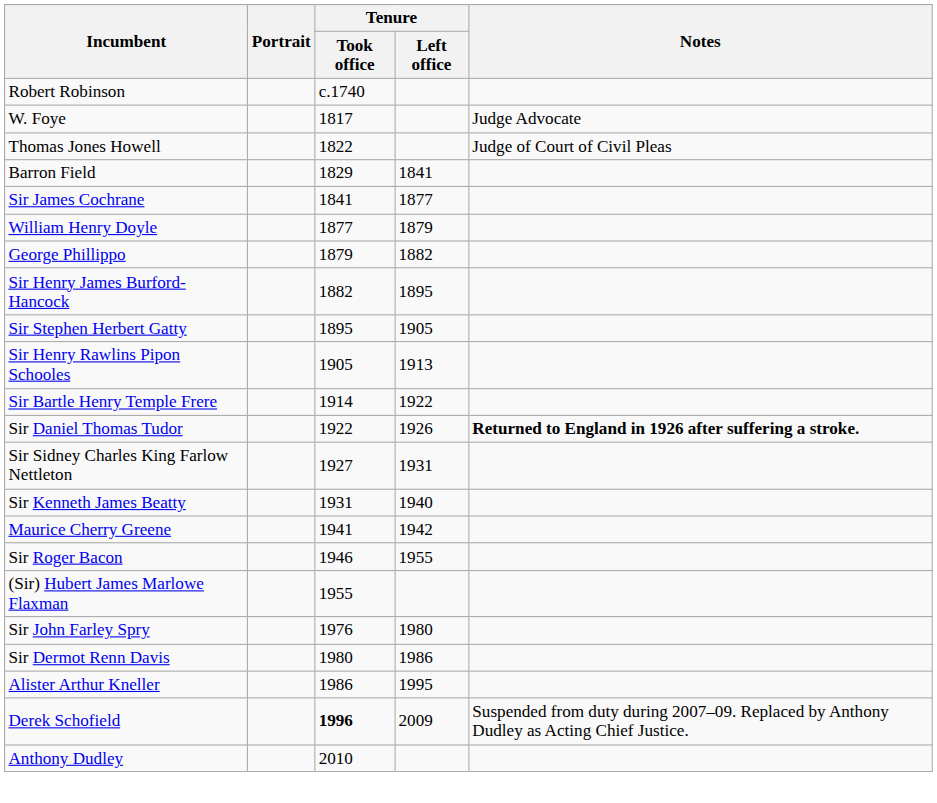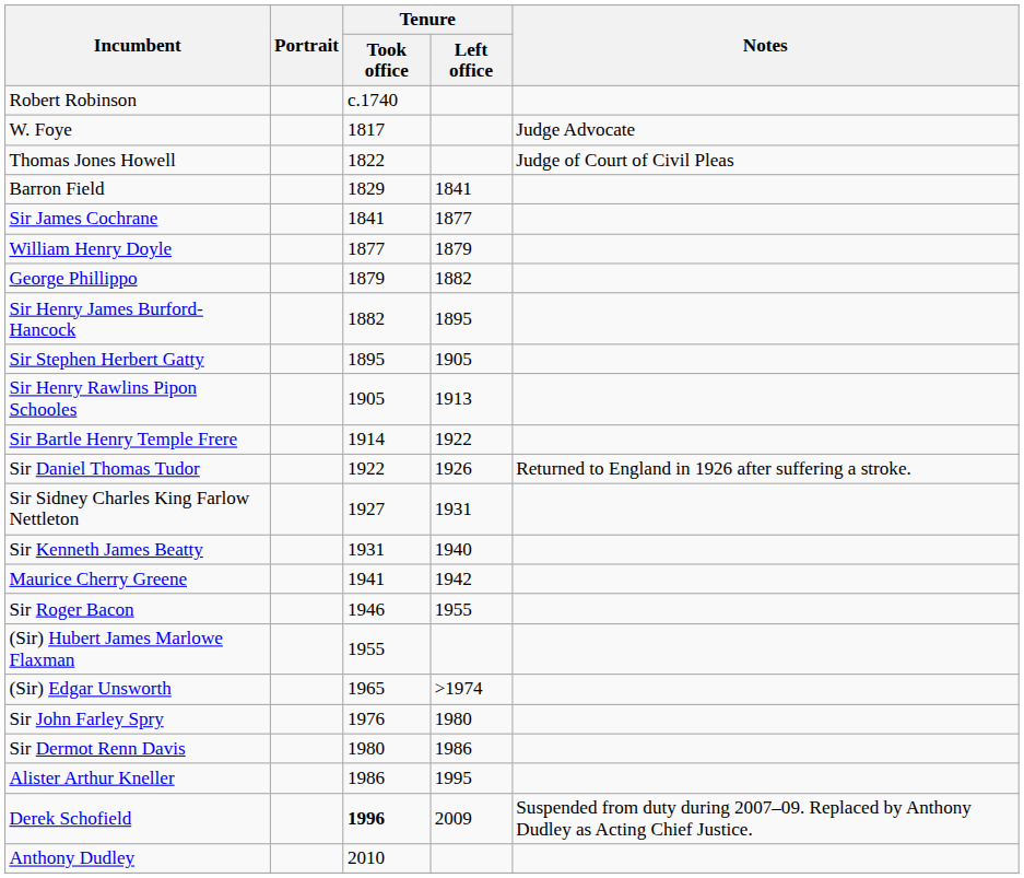 <table class="wikitable" text-align:left">
 <tr>
 <th rowspan="2">Incumbent</th>
 <th rowspan="2">Portrait</th>
 <th colspan="2">Tenure</th>
 <th rowspan="2" width=50%>Notes</th>
 </tr>
 <tr>
 <th>Took office</th>
 <th>Left office</th>
 </tr>
 <tr>
 <td>Robert Robinson</td>
 <td></td>
 <td>c.1740</td>
 <td></td>
 <td></td>
 </tr>
 <tr>
 <td>W. Foye </td>
 <td></td>
 <td>1817</td>
 <td></td>
 <td>Judge Advocate</td>
 </tr>
 <tr>
 <td>Thomas Jones Howell </td>
 <td></td>
 <td>1822</td>
 <td></td>
 <td>Judge of Court of Civil Pleas</td>
 </tr>
 <tr>
 <td>Barron Field </td>
 <td></td>
 <td>1829</td>
 <td>1841</td>
 <td></td>
 </tr>
 <tr>
 <td><a href='#'>Sir James Cochrane</a></td>
 <td></td>
 <td>1841</td>
 <td>1877</td>
 <td></td>
 </tr>
 <tr>
 <td><a href='#'>William Henry Doyle</a></td>
 <td></td>
 <td>1877</td>
 <td>1879</td>
 <td></td>
 </tr>
 <tr>
 <td><a href='#'>George Phillippo</a></td>
 <td></td>
 <td>1879</td>
 <td>1882</td>
 <td></td>
 </tr>
 <tr>
 <td><a href='#'>Sir Henry James Burford-Hancock</a></td>
 <td></td>
 <td>1882</td>
 <td>1895</td>
 <td></td>
 </tr>
 <tr>
 <td><a href='#'>Sir Stephen Herbert Gatty</a></td>
 <td></td>
 <td>1895</td>
 <td>1905</td>
 <td></td>
 </tr>
 <tr>
 <td><a href='#'>Sir Henry Rawlins Pipon Schooles</a></td>
 <td></td>
 <td>1905</td>
 <td>1913</td>
 <td></td>
 </tr>
 <tr>
 <td><a href='#'>Sir Bartle Henry Temple Frere</a></td>
 <td></td>
 <td>1914</td>
 <td>1922</td>
 <td></td>
 </tr>
 <tr>
 <td>Sir <a href='#'>Daniel Thomas Tudor</a></td>
 <td></td>
 <td>1922</td>
 <td>1926</td>
-<td><strong>Returned to England in 1926 after suffering a stroke.</strong></td>
+<td>Returned to England in 1926 after suffering a stroke.</td>
 </tr>
 <tr>
 <td>Sir Sidney Charles King Farlow Nettleton </td>
 <td></td>
 <td>1927</td>
 <td>1931</td>
 <td></td>
 </tr>
 <tr>
 <td>Sir <a href='#'>Kenneth James Beatty</a></td>
 <td></td>
 <td>1931</td>
 <td>1940</td>
 <td></td>
 </tr>
 <tr>
 <td><a href='#'>Maurice Cherry Greene</a></td>
 <td></td>
 <td>1941</td>
 <td>1942</td>
 <td></td>
 </tr>
 <tr>
 <td>Sir <a href='#'>Roger Bacon</a></td>
 <td></td>
 <td>1946</td>
 <td>1955</td>
 <td></td>
 </tr>
 <tr>
 <td>(Sir) <a href='#'>Hubert James Marlowe Flaxman</a></td>
 <td></td>
 <td>1955</td>
 <td></td>
+<td></td>
+</tr>
+<tr>
+<td>(Sir) <a href='#'>Edgar Unsworth</a></td>
+<td></td>
+<td>1965</td>
+<td>>1974</td>
 <td></td>
 </tr>
 <tr>
 <td>Sir <a href='#'>John Farley Spry</a></td>
 <td></td>
 <td>1976</td>
 <td>1980</td>
 <td></td>
 </tr>
 <tr>
 <td>Sir <a href='#'>Dermot Renn Davis</a></td>
 <td></td>
 <td>1980</td>
 <td>1986</td>
 <td></td>
 </tr>
 <tr>
 <td><a href='#'>Alister Arthur Kneller</a></td>
 <td></td>
 <td>1986</td>
 <td>1995</td>
 <td></td>
 </tr>
 <tr>
 <td><a href='#'>Derek Schofield</a></td>
 <td></td>
 <td><strong>1996</strong></td>
 <td>2009</td>
 <td>Suspended from duty during 2007–09. Replaced by Anthony Dudley as Acting Chief Justice.</td>
 </tr>
 <tr>
 <td><a href='#'>Anthony Dudley</a></td>
 <td></td>
 <td>2010</td>
 <td></td>
 <td></td>
 </tr>
 <tr>
 </tr>
 </table>
